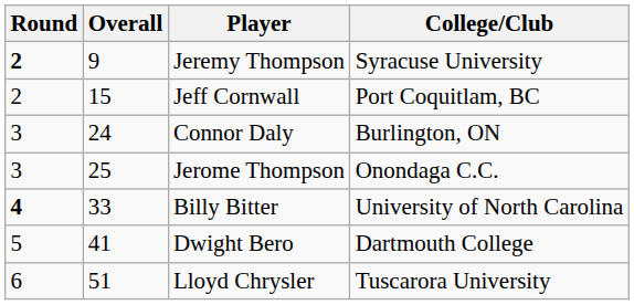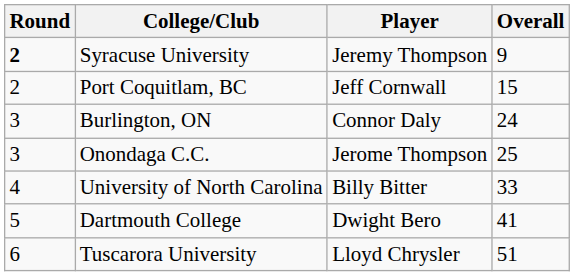 <table class="wikitable">
 <tr>
 <th>Round</th>
+<th>College/Club</th>
+<th>Player</th>
 <th>Overall</th>
-<th>Player</th>
-<th>College/Club</th>
 </tr>
 <tr>
 <td><strong>2</strong></td>
+<td>Syracuse University</td>
+<td>Jeremy Thompson</td>
 <td>9</td>
-<td>Jeremy Thompson</td>
-<td>Syracuse University</td>
 </tr>
 <tr>
 <td>2</td>
+<td>Port Coquitlam, BC</td>
+<td>Jeff Cornwall</td>
 <td>15</td>
-<td>Jeff Cornwall</td>
-<td>Port Coquitlam, BC</td>
 </tr>
 <tr>
 <td>3</td>
+<td>Burlington, ON</td>
+<td>Connor Daly</td>
 <td>24</td>
-<td>Connor Daly</td>
-<td>Burlington, ON</td>
 </tr>
 <tr>
 <td>3</td>
+<td>Onondaga C.C.</td>
+<td>Jerome Thompson</td>
 <td>25</td>
-<td>Jerome Thompson</td>
-<td>Onondaga C.C.</td>
 </tr>
 <tr>
-<td><strong>4</strong></td>
+<td>4</td>
+<td>University of North Carolina</td>
+<td>Billy Bitter</td>
 <td>33</td>
-<td>Billy Bitter</td>
-<td>University of North Carolina</td>
 </tr>
 <tr>
 <td>5</td>
+<td>Dartmouth College</td>
+<td>Dwight Bero</td>
 <td>41</td>
-<td>Dwight Bero</td>
-<td>Dartmouth College</td>
 </tr>
 <tr>
 <td>6</td>
+<td>Tuscarora University</td>
+<td>Lloyd Chrysler</td>
 <td>51</td>
-<td>Lloyd Chrysler</td>
-<td>Tuscarora University</td>
 </tr>
 </table>
